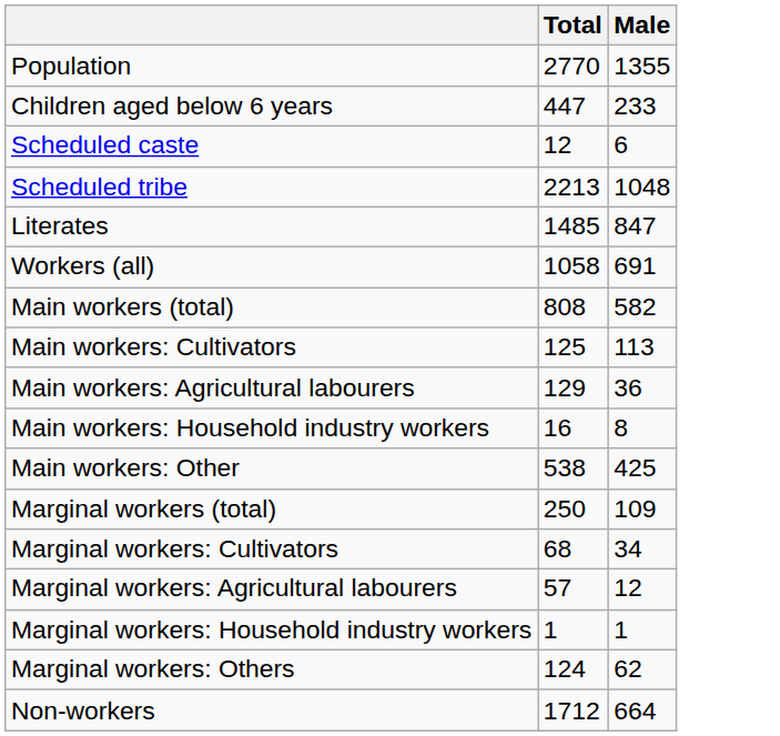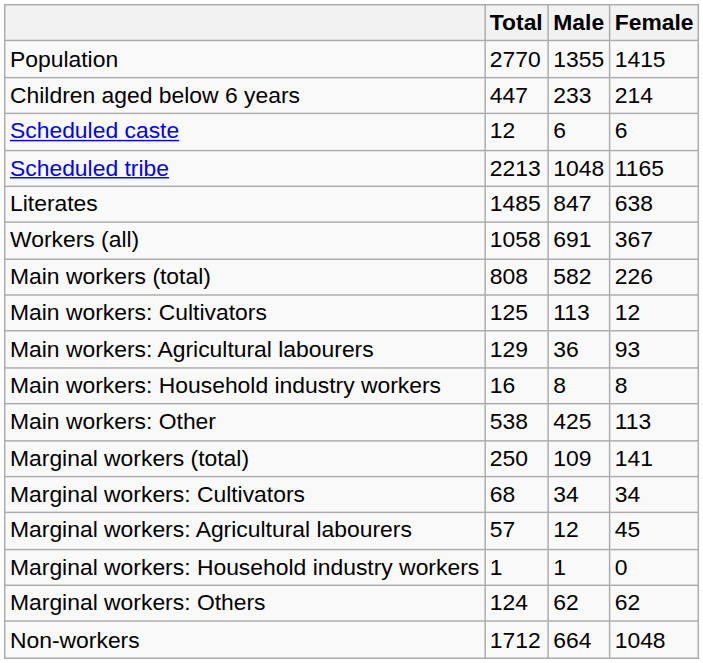 <table class="wikitable sortable">
 <tr>
 <th></th>
 <th>Total</th>
 <th>Male</th>
+<th>Female</th>
 </tr>
 <tr>
 <td>Population</td>
 <td>2770</td>
 <td>1355</td>
+<td>1415</td>
 </tr>
 <tr>
 <td>Children aged below 6 years</td>
 <td>447</td>
 <td>233</td>
+<td>214</td>
 </tr>
 <tr>
 <td><a href='#'>Scheduled caste</a></td>
 <td>12</td>
+<td>6</td>
 <td>6</td>
 </tr>
 <tr>
 <td><a href='#'>Scheduled tribe</a></td>
 <td>2213</td>
 <td>1048</td>
+<td>1165</td>
 </tr>
 <tr>
 <td>Literates</td>
 <td>1485</td>
 <td>847</td>
+<td>638</td>
 </tr>
 <tr>
 <td>Workers (all)</td>
 <td>1058</td>
 <td>691</td>
+<td>367</td>
 </tr>
 <tr>
 <td>Main workers (total)</td>
 <td>808</td>
 <td>582</td>
+<td>226</td>
 </tr>
 <tr>
 <td>Main workers: Cultivators</td>
 <td>125</td>
 <td>113</td>
+<td>12</td>
 </tr>
 <tr>
 <td>Main workers: Agricultural labourers</td>
 <td>129</td>
 <td>36</td>
+<td>93</td>
 </tr>
 <tr>
 <td>Main workers: Household industry workers</td>
 <td>16</td>
+<td>8</td>
 <td>8</td>
 </tr>
 <tr>
 <td>Main workers: Other</td>
 <td>538</td>
 <td>425</td>
+<td>113</td>
 </tr>
 <tr>
 <td>Marginal workers (total)</td>
 <td>250</td>
 <td>109</td>
+<td>141</td>
 </tr>
 <tr>
 <td>Marginal workers: Cultivators</td>
 <td>68</td>
+<td>34</td>
 <td>34</td>
 </tr>
 <tr>
 <td>Marginal workers: Agricultural labourers</td>
 <td>57</td>
 <td>12</td>
+<td>45</td>
 </tr>
 <tr>
 <td>Marginal workers: Household industry workers</td>
 <td>1</td>
 <td>1</td>
+<td>0</td>
 </tr>
 <tr>
 <td>Marginal workers: Others</td>
 <td>124</td>
+<td>62</td>
 <td>62</td>
 </tr>
 <tr>
 <td>Non-workers</td>
 <td>1712</td>
 <td>664</td>
+<td>1048</td>
 </tr>
 </table>
